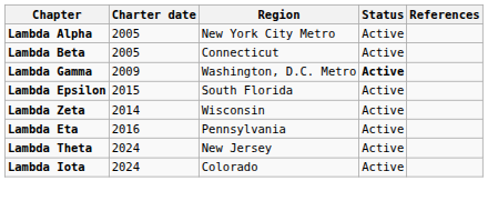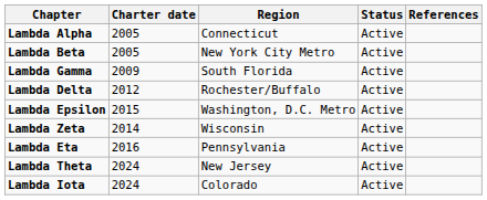 <table class="wikitable">
 <tr>
 <th>Chapter</th>
 <th>Charter date</th>
 <th>Region</th>
 <th>Status</th>
 <th>References</th>
 </tr>
 <tr>
 <td><strong>Lambda Alpha</strong></td>
 <td>2005</td>
-<td>New York City Metro</td>
+<td>Connecticut</td>
 <td>Active</td>
 <td></td>
 </tr>
 <tr>
 <td><strong>Lambda Beta</strong></td>
 <td>2005</td>
-<td>Connecticut</td>
+<td>New York City Metro</td>
 <td>Active</td>
 <td></td>
 </tr>
 <tr>
 <td><strong>Lambda Gamma</strong></td>
 <td>2009</td>
-<td>Washington, D.C. Metro</td>
-<td><strong>Active</strong></td>
+<td>South Florida</td>
+<td>Active</td>
+<td></td>
+</tr>
+<tr>
+<td><strong>Lambda Delta</strong></td>
+<td>2012</td>
+<td>Rochester/Buffalo</td>
+<td>Active</td>
 <td></td>
 </tr>
 <tr>
 <td><strong>Lambda Epsilon</strong></td>
 <td>2015</td>
-<td>South Florida</td>
+<td>Washington, D.C. Metro</td>
 <td>Active</td>
 <td></td>
 </tr>
 <tr>
 <td><strong>Lambda Zeta</strong></td>
 <td>2014</td>
 <td>Wisconsin</td>
 <td>Active</td>
 <td></td>
 </tr>
 <tr>
 <td><strong>Lambda Eta</strong></td>
 <td>2016</td>
 <td>Pennsylvania</td>
 <td>Active</td>
 <td></td>
 </tr>
 <tr>
 <td><strong>Lambda Theta</strong></td>
 <td>2024</td>
 <td>New Jersey</td>
 <td>Active</td>
 <td></td>
 </tr>
 <tr>
 <td><strong>Lambda Iota</strong></td>
 <td>2024</td>
 <td>Colorado</td>
 <td>Active</td>
 <td></td>
 </tr>
 </table>
